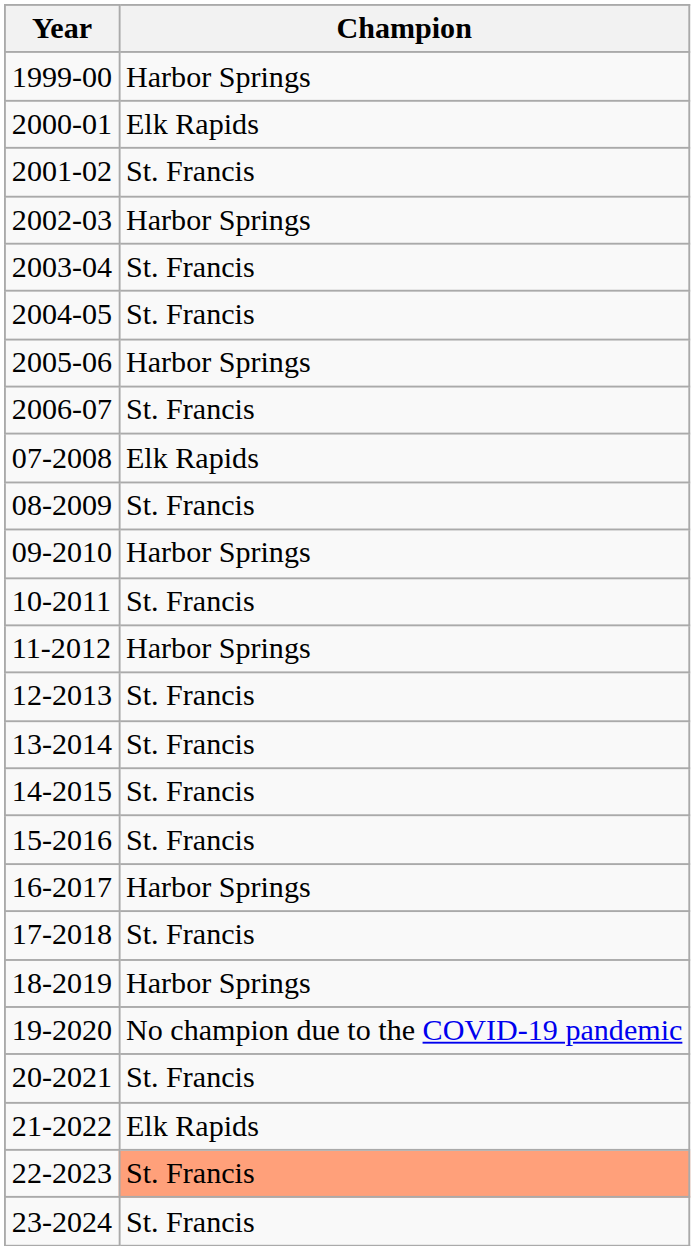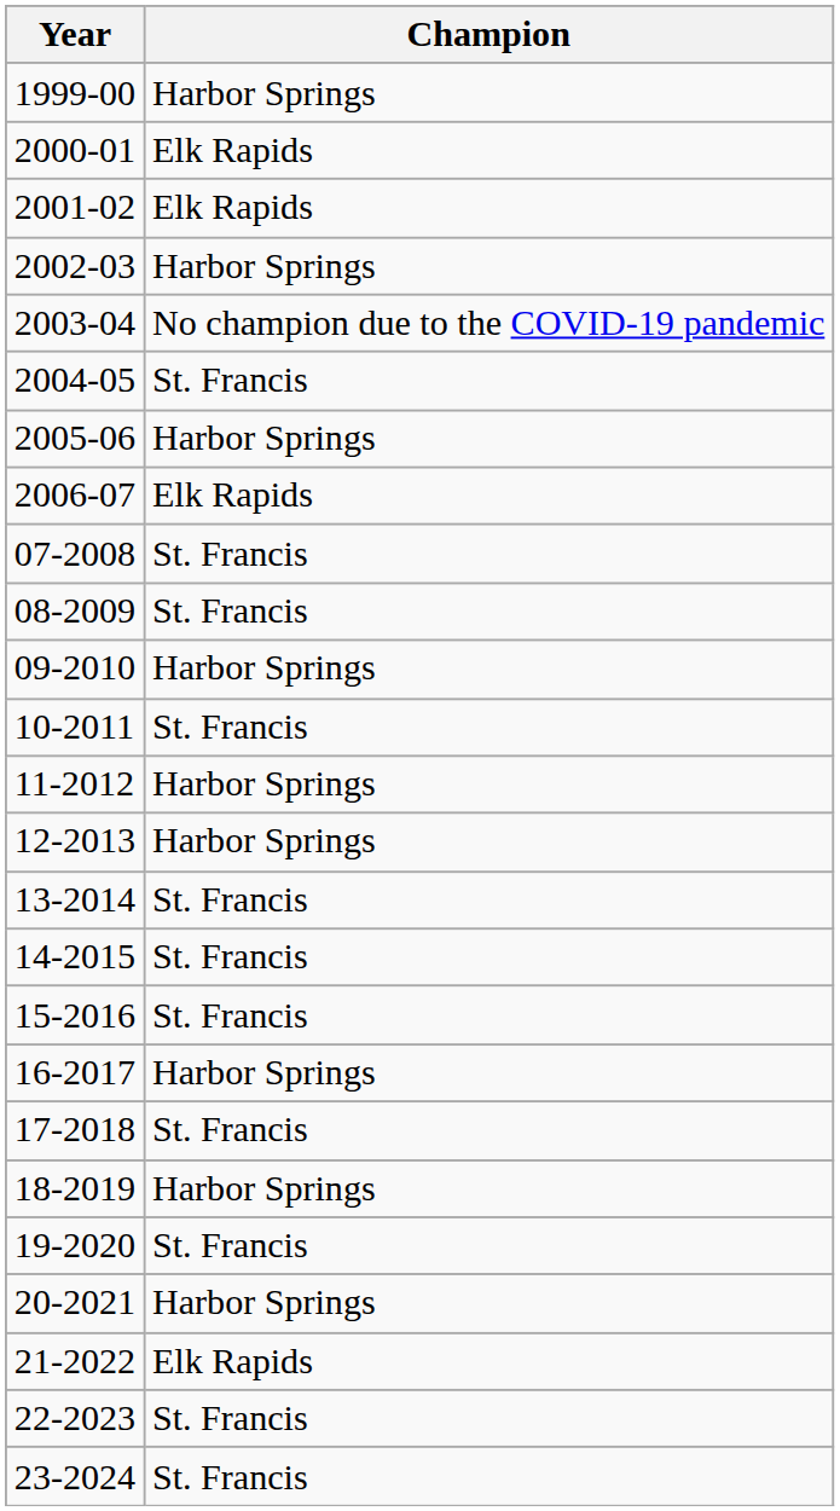 <table class=wikitable>
 <tr>
 <th>Year</th>
 <th>Champion</th>
 </tr>
 <tr>
 <td>1999-00</td>
 <td>Harbor Springs</td>
 </tr>
 <tr>
 <td>2000-01</td>
 <td>Elk Rapids</td>
 </tr>
 <tr>
 <td>2001-02</td>
-<td>St. Francis</td>
+<td>Elk Rapids</td>
 </tr>
 <tr>
 <td>2002-03</td>
 <td>Harbor Springs</td>
 </tr>
 <tr>
 <td>2003-04</td>
-<td>St. Francis</td>
+<td>No champion due to the <a href='#'>COVID-19 pandemic</a></td>
 </tr>
 <tr>
 <td>2004-05</td>
 <td>St. Francis</td>
 </tr>
 <tr>
 <td>2005-06</td>
 <td>Harbor Springs</td>
 </tr>
 <tr>
 <td>2006-07</td>
-<td>St. Francis</td>
+<td>Elk Rapids</td>
 </tr>
 <tr>
 <td>07-2008</td>
-<td>Elk Rapids</td>
+<td>St. Francis</td>
 </tr>
 <tr>
 <td>08-2009</td>
 <td>St. Francis</td>
 </tr>
 <tr>
 <td>09-2010</td>
 <td>Harbor Springs</td>
 </tr>
 <tr>
 <td>10-2011</td>
 <td>St. Francis</td>
 </tr>
 <tr>
 <td>11-2012</td>
 <td>Harbor Springs</td>
 </tr>
 <tr>
 <td>12-2013</td>
-<td>St. Francis</td>
+<td>Harbor Springs</td>
 </tr>
 <tr>
 <td>13-2014</td>
 <td>St. Francis</td>
 </tr>
 <tr>
 <td>14-2015</td>
 <td>St. Francis</td>
 </tr>
 <tr>
 <td>15-2016</td>
 <td>St. Francis</td>
 </tr>
 <tr>
 <td>16-2017</td>
 <td>Harbor Springs</td>
 </tr>
 <tr>
 <td>17-2018</td>
 <td>St. Francis</td>
 </tr>
 <tr>
 <td>18-2019</td>
 <td>Harbor Springs</td>
 </tr>
 <tr>
 <td>19-2020</td>
-<td>No champion due to the <a href='#'>COVID-19 pandemic</a></td>
+<td>St. Francis</td>
 </tr>
 <tr>
 <td>20-2021</td>
-<td>St. Francis</td>
+<td>Harbor Springs</td>
 </tr>
 <tr>
 <td>21-2022</td>
 <td>Elk Rapids</td>
 </tr>
 <tr>
 <td>22-2023</td>
-<td style="background: lightsalmon;">St. Francis</td>
+<td>St. Francis</td>
 </tr>
 <tr>
 <td>23-2024</td>
 <td>St. Francis</td>
 </tr>
 </table>
